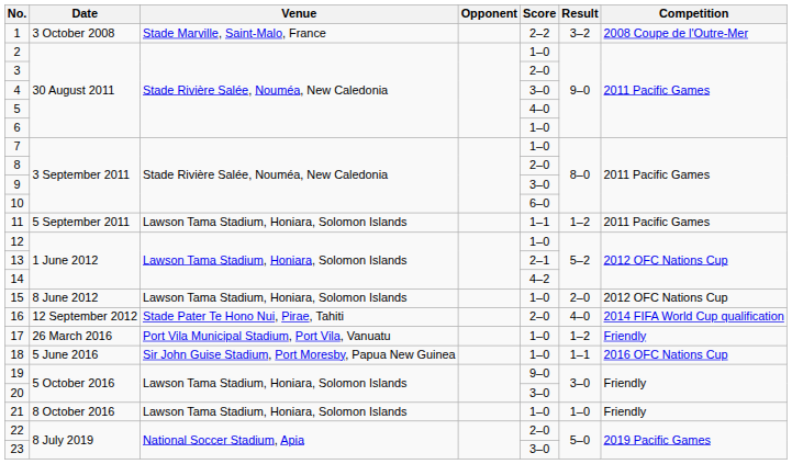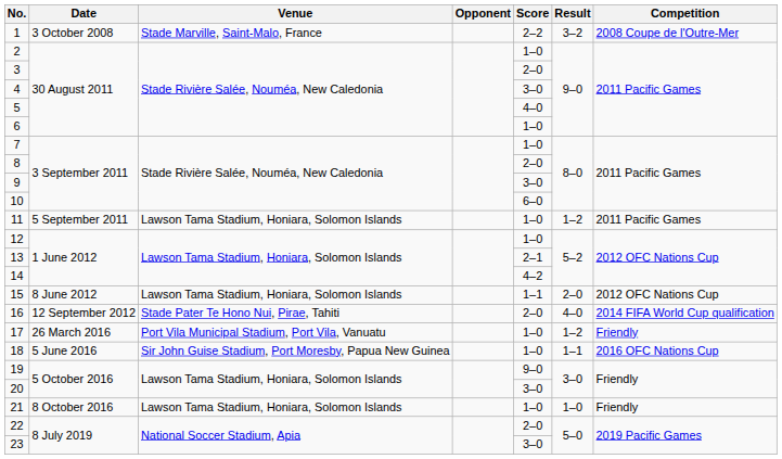 <table class="wikitable sortable">
 <tr>
 <th scope="col">No.</th>
 <th scope="col">Date</th>
 <th scope="col">Venue</th>
 <th scope="col">Opponent</th>
 <th scope="col">Score</th>
 <th scope="col">Result</th>
 <th scope="col">Competition</th>
 </tr>
 <tr>
 <td style="text-align:center">1</td>
 <td>3 October 2008</td>
 <td><a href='#'>Stade Marville</a>, <a href='#'>Saint-Malo</a>, France</td>
 <td></td>
 <td style="text-align:center">2–2</td>
 <td style="text-align:center">3–2</td>
 <td><a href='#'>2008 Coupe de l'Outre-Mer</a></td>
 </tr>
 <tr>
 <td style="text-align:center">2</td>
 <td rowspan="5">30 August 2011</td>
 <td rowspan="5"><a href='#'>Stade Rivière Salée</a>, <a href='#'>Nouméa</a>, New Caledonia</td>
 <td rowspan="5"></td>
 <td style="text-align:center">1–0</td>
 <td rowspan="5" style="text-align:center">9–0</td>
 <td rowspan="5"><a href='#'>2011 Pacific Games</a></td>
 </tr>
 <tr>
 <td style="text-align:center">3</td>
 <td style="text-align:center">2–0</td>
 </tr>
 <tr>
 <td style="text-align:center">4</td>
 <td style="text-align:center">3–0</td>
 </tr>
 <tr>
 <td style="text-align:center">5</td>
 <td style="text-align:center">4–0</td>
 </tr>
 <tr>
 <td style="text-align:center">6</td>
 <td style="text-align:center">1–0</td>
 </tr>
 <tr>
 <td style="text-align:center">7</td>
 <td rowspan="4">3 September 2011</td>
 <td rowspan="4">Stade Rivière Salée, Nouméa, New Caledonia</td>
 <td rowspan="4"></td>
 <td style="text-align:center">1–0</td>
 <td rowspan="4" style="text-align:center">8–0</td>
 <td rowspan="4">2011 Pacific Games</td>
 </tr>
 <tr>
 <td style="text-align:center">8</td>
 <td style="text-align:center">2–0</td>
 </tr>
 <tr>
 <td style="text-align:center">9</td>
 <td style="text-align:center">3–0</td>
 </tr>
 <tr>
 <td style="text-align:center">10</td>
 <td style="text-align:center">6–0</td>
 </tr>
 <tr>
 <td style="text-align:center">11</td>
 <td>5 September 2011</td>
 <td>Lawson Tama Stadium, Honiara, Solomon Islands</td>
 <td></td>
-<td style="text-align:center">1–1</td>
+<td style="text-align:center">1–0</td>
 <td style="text-align:center">1–2</td>
 <td>2011 Pacific Games</td>
 </tr>
 <tr>
 <td style="text-align:center">12</td>
 <td rowspan="3">1 June 2012</td>
 <td rowspan="3"><a href='#'>Lawson Tama Stadium</a>, <a href='#'>Honiara</a>, Solomon Islands</td>
 <td rowspan="3"></td>
 <td style="text-align:center">1–0</td>
 <td rowspan="3" style="text-align:center">5–2</td>
 <td rowspan="3"><a href='#'>2012 OFC Nations Cup</a></td>
 </tr>
 <tr>
 <td style="text-align:center">13</td>
 <td style="text-align:center">2–1</td>
 </tr>
 <tr>
 <td style="text-align:center">14</td>
 <td style="text-align:center">4–2</td>
 </tr>
 <tr>
 <td style="text-align:center">15</td>
 <td>8 June 2012</td>
 <td>Lawson Tama Stadium, Honiara, Solomon Islands</td>
 <td></td>
-<td style="text-align:center">1–0</td>
+<td style="text-align:center">1–1</td>
 <td style="text-align:center">2–0</td>
 <td>2012 OFC Nations Cup</td>
 </tr>
 <tr>
 <td style="text-align:center">16</td>
 <td>12 September 2012</td>
 <td><a href='#'>Stade Pater Te Hono Nui</a>, <a href='#'>Pirae</a>, Tahiti</td>
 <td></td>
 <td style="text-align:center">2–0</td>
 <td style="text-align:center">4–0</td>
 <td><a href='#'>2014 FIFA World Cup qualification</a></td>
 </tr>
 <tr>
 <td style="text-align:center">17</td>
 <td>26 March 2016</td>
 <td><a href='#'>Port Vila Municipal Stadium</a>, <a href='#'>Port Vila</a>, Vanuatu</td>
 <td></td>
 <td style="text-align:center">1–0</td>
 <td style="text-align:center">1–2</td>
 <td><a href='#'>Friendly</a></td>
 </tr>
 <tr>
 <td style="text-align:center">18</td>
 <td>5 June 2016</td>
 <td><a href='#'>Sir John Guise Stadium</a>, <a href='#'>Port Moresby</a>, Papua New Guinea</td>
 <td></td>
 <td style="text-align:center">1–0</td>
 <td style="text-align:center">1–1</td>
 <td><a href='#'>2016 OFC Nations Cup</a></td>
 </tr>
 <tr>
 <td style="text-align:center">19</td>
 <td rowspan="2">5 October 2016</td>
 <td rowspan="2">Lawson Tama Stadium, Honiara, Solomon Islands</td>
 <td rowspan="2"></td>
 <td style="text-align:center">9–0</td>
 <td rowspan="2" style="text-align:center">3–0</td>
 <td rowspan="2">Friendly</td>
 </tr>
 <tr>
 <td style="text-align:center">20</td>
 <td style="text-align:center">3–0</td>
 </tr>
 <tr>
 <td style="text-align:center">21</td>
 <td>8 October 2016</td>
 <td>Lawson Tama Stadium, Honiara, Solomon Islands</td>
 <td></td>
 <td style="text-align:center">1–0</td>
 <td style="text-align:center">1–0</td>
 <td>Friendly</td>
 </tr>
 <tr>
 <td style="text-align:center">22</td>
 <td rowspan="2">8 July 2019</td>
 <td rowspan="2"><a href='#'>National Soccer Stadium</a>, <a href='#'>Apia</a></td>
 <td rowspan="2"></td>
 <td style="text-align:center">2–0</td>
 <td rowspan="2" style="text-align:center">5–0</td>
 <td rowspan="2"><a href='#'>2019 Pacific Games</a></td>
 </tr>
 <tr>
 <td style="text-align:center">23</td>
 <td style="text-align:center">3–0</td>
 </tr>
 </table>
